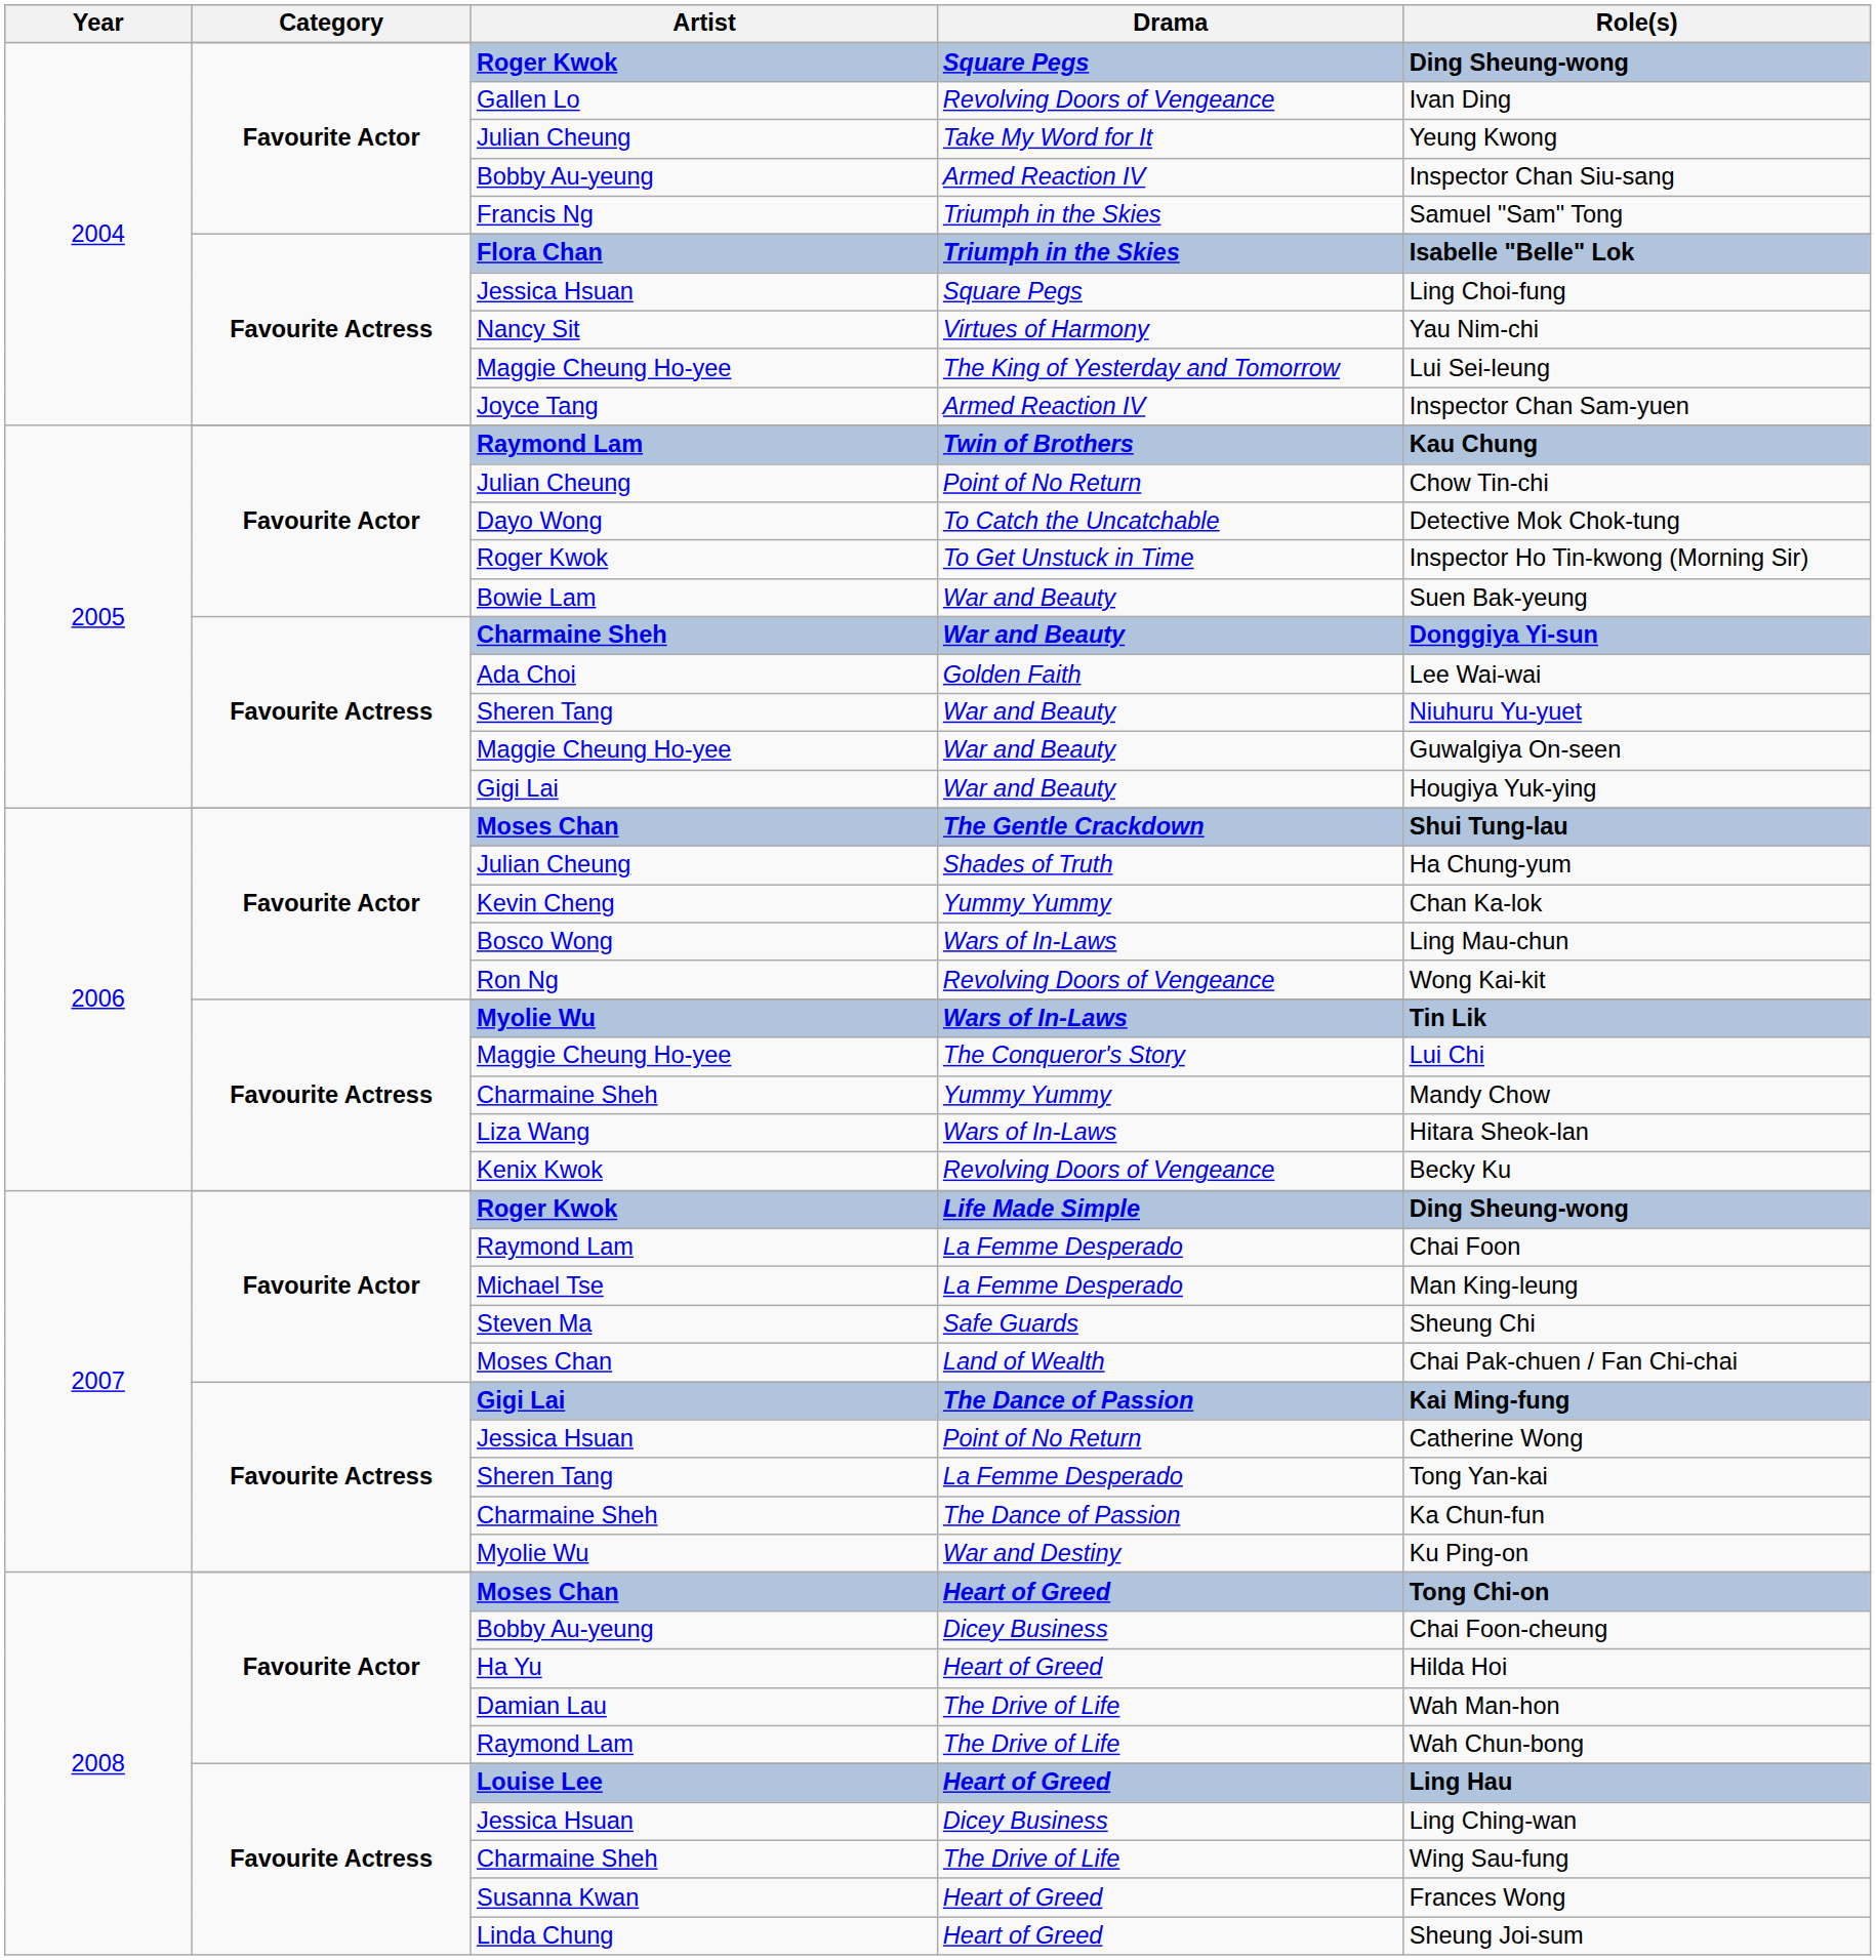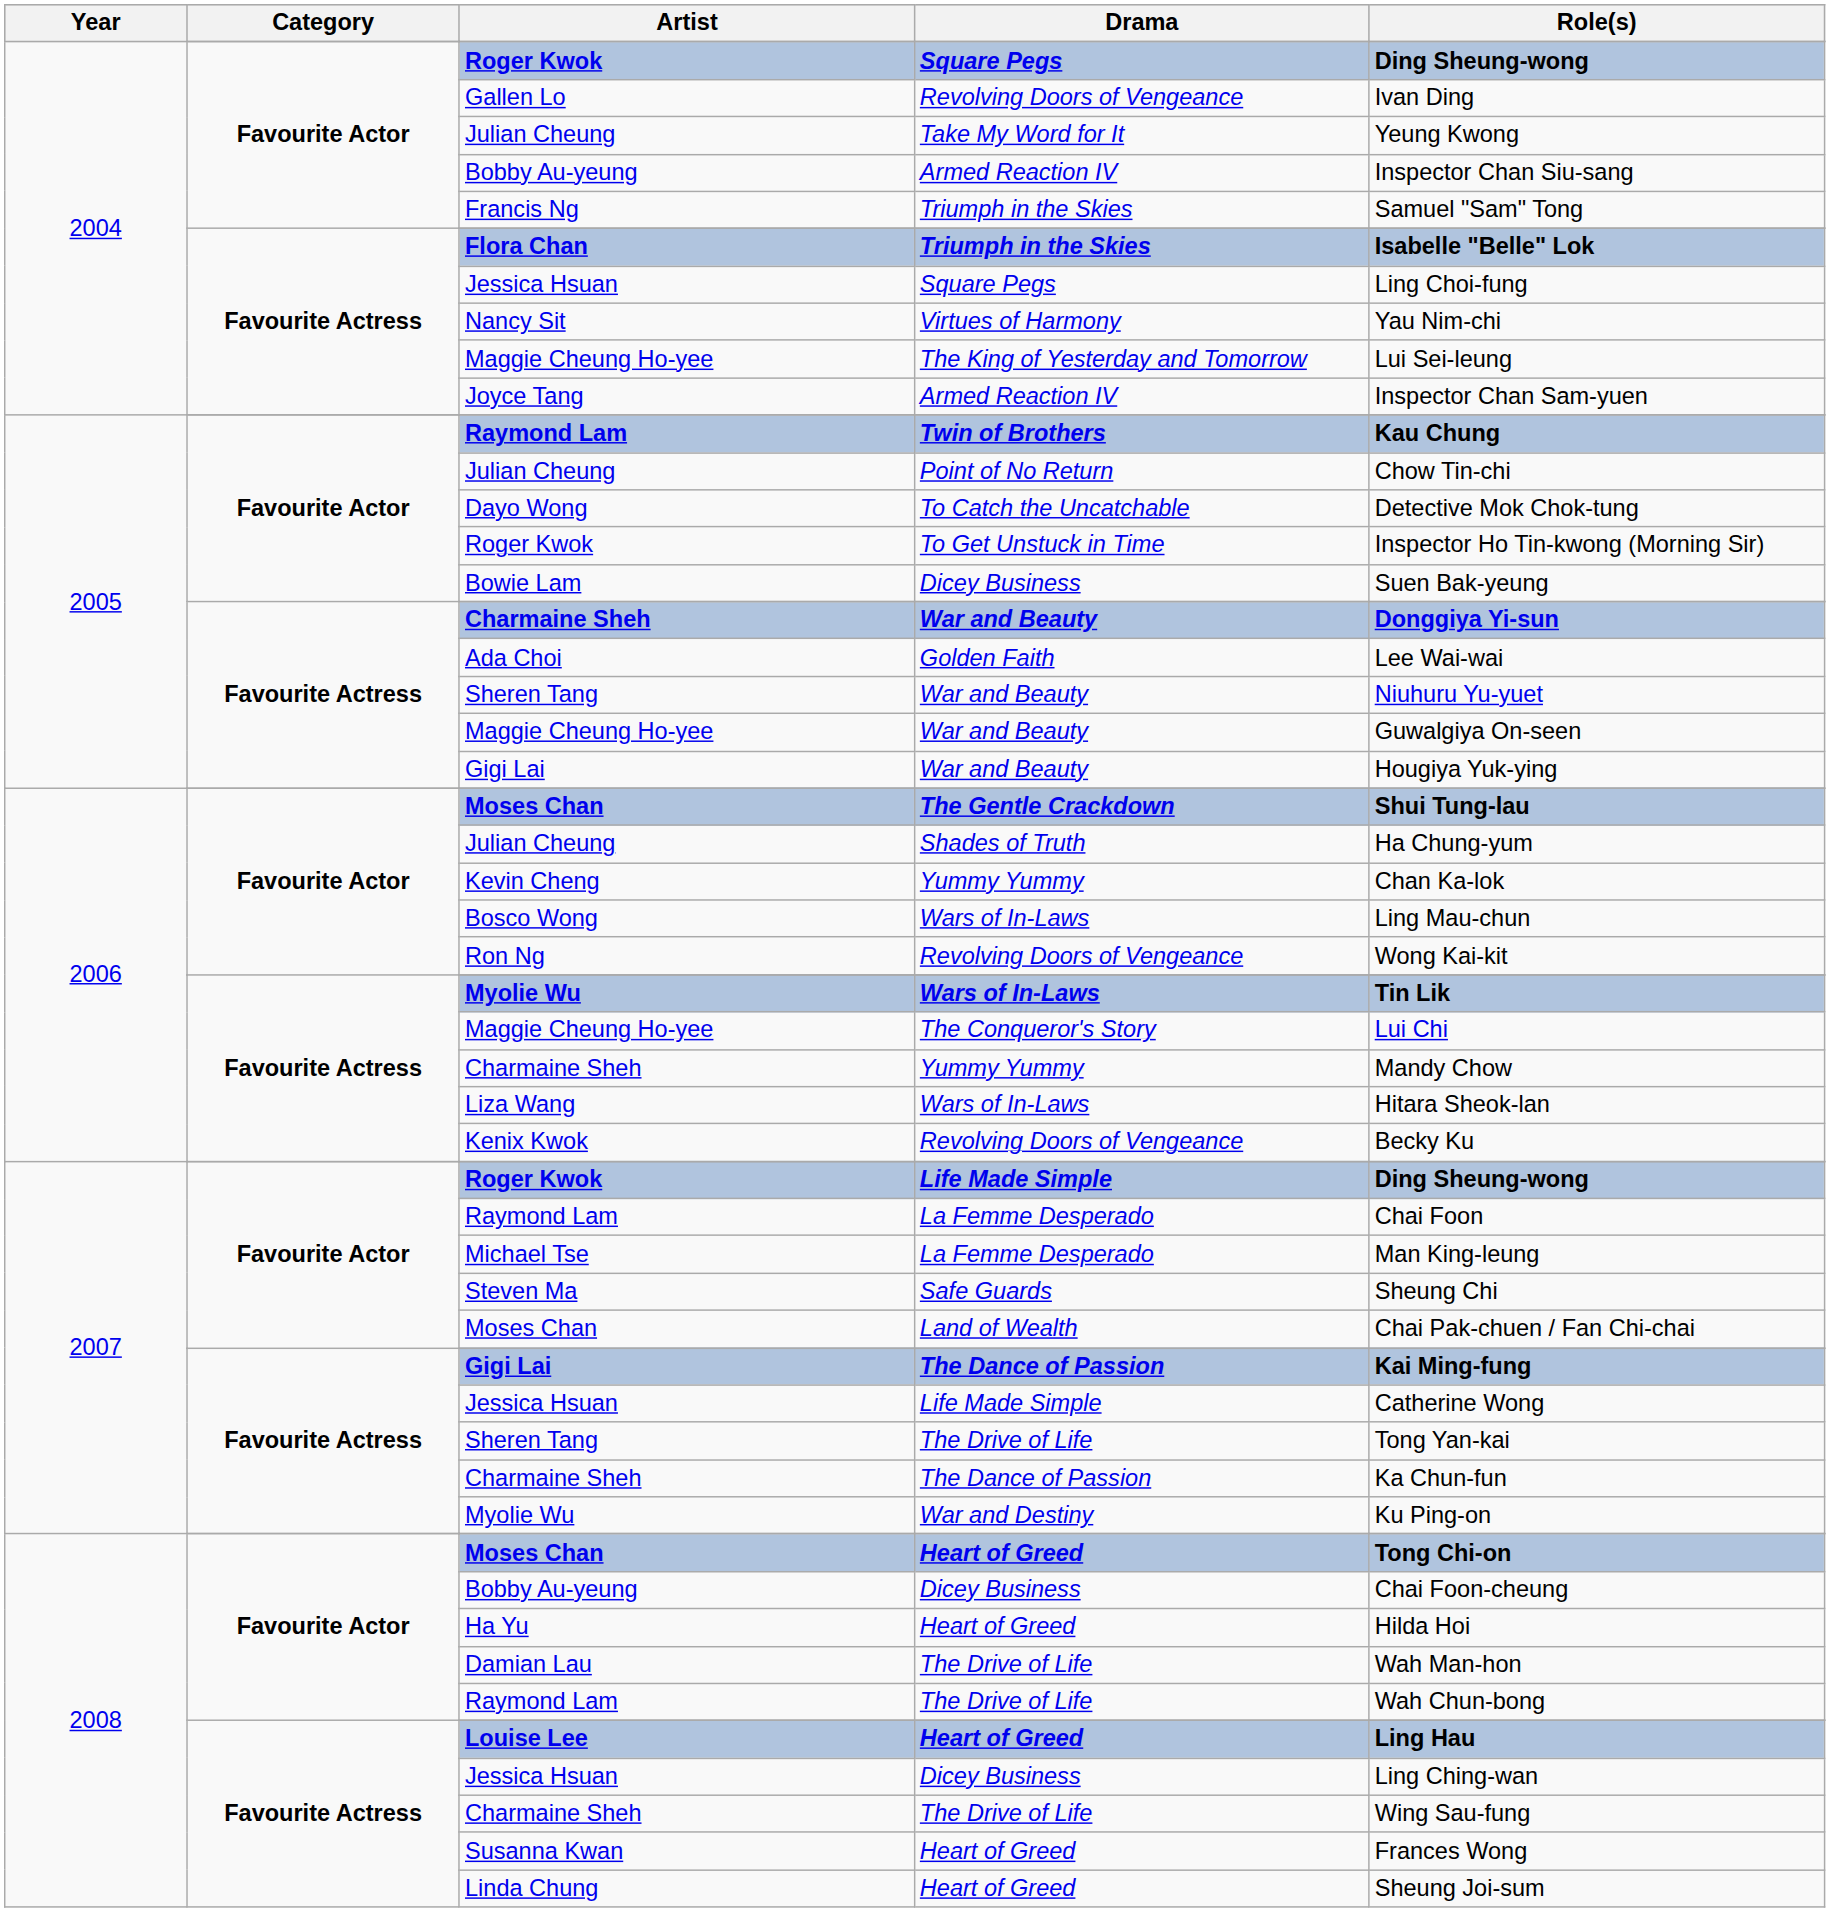 <table class="wikitable" style="width:98%;">
 <tr style="background:#bebebe;">
 <th style="width:10%;">Year</th>
 <th style="width:15%;">Category</th>
 <th style="width:25%;">Artist</th>
 <th style="width:25%;">Drama</th>
 <th style="width:25%;">Role(s)</th>
 </tr>
 <tr>
 <td rowspan=13 style="text-align:center"><a href='#'>2004</a></td>
 </tr>
 <tr>
 <td rowspan=6 style="text-align:center"><strong>Favourite Actor</strong></td>
 </tr>
 <tr style="background:#B0C4DE;">
 <td><strong><a href='#'>Roger Kwok</a></strong> </td>
 <td><strong><em><a href='#'>Square Pegs</a></em></strong></td>
 <td><strong>Ding Sheung-wong</strong></td>
 </tr>
 <tr>
 <td><a href='#'>Gallen Lo</a></td>
 <td><em><a href='#'>Revolving Doors of Vengeance</a></em></td>
 <td>Ivan Ding</td>
 </tr>
 <tr>
 <td><a href='#'>Julian Cheung</a></td>
 <td><em><a href='#'>Take My Word for It</a></em></td>
 <td>Yeung Kwong</td>
 </tr>
 <tr>
 <td><a href='#'>Bobby Au-yeung</a></td>
 <td><em><a href='#'>Armed Reaction IV</a></em></td>
 <td>Inspector Chan Siu-sang</td>
 </tr>
 <tr>
 <td><a href='#'>Francis Ng</a></td>
 <td><em><a href='#'>Triumph in the Skies</a></em></td>
 <td>Samuel "Sam" Tong</td>
 </tr>
 <tr>
 <td rowspan=6 style="text-align:center"><strong>Favourite Actress</strong></td>
 </tr>
 <tr style="background:#B0C4DE;">
 <td><strong><a href='#'>Flora Chan</a></strong></td>
 <td><strong><em><a href='#'>Triumph in the Skies</a></em></strong></td>
 <td><strong>Isabelle "Belle" Lok</strong></td>
 </tr>
 <tr>
 <td><a href='#'>Jessica Hsuan</a></td>
 <td><em><a href='#'>Square Pegs</a></em></td>
 <td>Ling Choi-fung</td>
 </tr>
 <tr>
 <td><a href='#'>Nancy Sit</a></td>
 <td><em><a href='#'>Virtues of Harmony</a></em></td>
 <td>Yau Nim-chi</td>
 </tr>
 <tr>
 <td><a href='#'>Maggie Cheung Ho-yee</a> </td>
 <td><em><a href='#'>The King of Yesterday and Tomorrow</a></em></td>
 <td>Lui Sei-leung</td>
 </tr>
 <tr>
 <td><a href='#'>Joyce Tang</a></td>
 <td><em><a href='#'>Armed Reaction IV</a></em></td>
 <td>Inspector Chan Sam-yuen</td>
 </tr>
 <tr>
 <td rowspan=13 style="text-align:center"><a href='#'>2005</a></td>
 </tr>
 <tr>
 <td rowspan=6 style="text-align:center"><strong>Favourite Actor</strong></td>
 </tr>
 <tr style="background:#B0C4DE;">
 <td><strong><a href='#'>Raymond Lam</a></strong></td>
 <td><strong><em><a href='#'>Twin of Brothers</a></em></strong></td>
 <td><strong>Kau Chung</strong></td>
 </tr>
 <tr>
 <td><a href='#'>Julian Cheung</a></td>
 <td><em><a href='#'>Point of No Return</a></em></td>
 <td>Chow Tin-chi</td>
 </tr>
 <tr>
 <td><a href='#'>Dayo Wong</a></td>
 <td><em><a href='#'>To Catch the Uncatchable</a></em></td>
 <td>Detective Mok Chok-tung</td>
 </tr>
 <tr>
 <td><a href='#'>Roger Kwok</a></td>
 <td><em><a href='#'>To Get Unstuck in Time</a></em></td>
 <td>Inspector Ho Tin-kwong (Morning Sir)</td>
 </tr>
 <tr>
 <td><a href='#'>Bowie Lam</a> </td>
-<td><em><a href='#'>War and Beauty</a></em></td>
+<td><em><a href='#'>Dicey Business</a></em></td>
 <td>Suen Bak-yeung</td>
 </tr>
 <tr>
 <td rowspan=6 style="text-align:center"><strong>Favourite Actress</strong></td>
 </tr>
 <tr style="background:#B0C4DE;">
 <td><strong><a href='#'>Charmaine Sheh</a></strong></td>
 <td><strong><em><a href='#'>War and Beauty</a></em></strong></td>
 <td><strong><a href='#'>Donggiya Yi-sun</a></strong></td>
 </tr>
 <tr>
 <td><a href='#'>Ada Choi</a></td>
 <td><em><a href='#'>Golden Faith</a></em></td>
 <td>Lee Wai-wai</td>
 </tr>
 <tr>
 <td><a href='#'>Sheren Tang</a> </td>
 <td><em><a href='#'>War and Beauty</a></em></td>
 <td><a href='#'>Niuhuru Yu-yuet</a></td>
 </tr>
 <tr>
 <td><a href='#'>Maggie Cheung Ho-yee</a></td>
 <td><em><a href='#'>War and Beauty</a></em></td>
 <td>Guwalgiya On-seen</td>
 </tr>
 <tr>
 <td><a href='#'>Gigi Lai</a> </td>
 <td><em><a href='#'>War and Beauty</a></em></td>
 <td>Hougiya Yuk-ying</td>
 </tr>
 <tr>
 <td rowspan=13 style="text-align:center"><a href='#'>2006</a></td>
 </tr>
 <tr>
 <td rowspan=6 style="text-align:center"><strong>Favourite Actor</strong></td>
 </tr>
 <tr style="background:#B0C4DE;">
 <td><strong><a href='#'>Moses Chan</a></strong></td>
 <td><strong><em><a href='#'>The Gentle Crackdown</a></em></strong></td>
 <td><strong>Shui Tung-lau</strong></td>
 </tr>
 <tr>
 <td><a href='#'>Julian Cheung</a></td>
 <td><em><a href='#'>Shades of Truth</a></em></td>
 <td>Ha Chung-yum</td>
 </tr>
 <tr>
 <td><a href='#'>Kevin Cheng</a></td>
 <td><em><a href='#'>Yummy Yummy</a></em></td>
 <td>Chan Ka-lok</td>
 </tr>
 <tr>
 <td><a href='#'>Bosco Wong</a></td>
 <td><em><a href='#'>Wars of In-Laws</a></em></td>
 <td>Ling Mau-chun</td>
 </tr>
 <tr>
 <td><a href='#'>Ron Ng</a></td>
 <td><em><a href='#'>Revolving Doors of Vengeance</a></em></td>
 <td>Wong Kai-kit</td>
 </tr>
 <tr>
 <td rowspan=6 style="text-align:center"><strong>Favourite Actress</strong></td>
 </tr>
 <tr style="background:#B0C4DE;">
 <td><strong><a href='#'>Myolie Wu</a></strong></td>
 <td><strong><em><a href='#'>Wars of In-Laws</a></em></strong></td>
 <td><strong>Tin Lik</strong></td>
 </tr>
 <tr>
 <td><a href='#'>Maggie Cheung Ho-yee</a></td>
 <td><em><a href='#'>The Conqueror's Story</a></em></td>
 <td><a href='#'>Lui Chi</a></td>
 </tr>
 <tr>
 <td><a href='#'>Charmaine Sheh</a></td>
 <td><em><a href='#'>Yummy Yummy</a></em></td>
 <td>Mandy Chow</td>
 </tr>
 <tr>
 <td><a href='#'>Liza Wang</a> </td>
 <td><em><a href='#'>Wars of In-Laws</a></em></td>
 <td>Hitara Sheok-lan</td>
 </tr>
 <tr>
 <td><a href='#'>Kenix Kwok</a></td>
 <td><em><a href='#'>Revolving Doors of Vengeance</a></em></td>
 <td>Becky Ku</td>
 </tr>
 <tr>
 <td rowspan=13 style="text-align:center"><a href='#'>2007</a></td>
 </tr>
 <tr>
 <td rowspan=6 style="text-align:center"><strong>Favourite Actor</strong></td>
 </tr>
 <tr style="background:#B0C4DE;">
 <td><strong><a href='#'>Roger Kwok</a></strong> </td>
 <td><strong><em><a href='#'>Life Made Simple</a></em></strong></td>
 <td><strong>Ding Sheung-wong</strong></td>
 </tr>
 <tr>
 <td><a href='#'>Raymond Lam</a></td>
 <td><em><a href='#'>La Femme Desperado</a></em></td>
 <td>Chai Foon</td>
 </tr>
 <tr>
 <td><a href='#'>Michael Tse</a></td>
 <td><em><a href='#'>La Femme Desperado</a></em></td>
 <td>Man King-leung</td>
 </tr>
 <tr>
 <td><a href='#'>Steven Ma</a></td>
 <td><em><a href='#'>Safe Guards</a></em></td>
 <td>Sheung Chi</td>
 </tr>
 <tr>
 <td><a href='#'>Moses Chan</a></td>
 <td><em><a href='#'>Land of Wealth</a></em></td>
 <td>Chai Pak-chuen / Fan Chi-chai</td>
 </tr>
 <tr>
 <td rowspan=6 style="text-align:center"><strong>Favourite Actress</strong></td>
 </tr>
 <tr style="background:#B0C4DE;">
 <td><strong><a href='#'>Gigi Lai</a></strong></td>
 <td><strong><em><a href='#'>The Dance of Passion</a></em></strong></td>
 <td><strong>Kai Ming-fung</strong></td>
 </tr>
 <tr>
 <td><a href='#'>Jessica Hsuan</a></td>
-<td><em><a href='#'>Point of No Return</a></em></td>
+<td><em><a href='#'>Life Made Simple</a></em></td>
 <td>Catherine Wong</td>
 </tr>
 <tr>
 <td><a href='#'>Sheren Tang</a></td>
-<td><em><a href='#'>La Femme Desperado</a></em></td>
+<td><em><a href='#'>The Drive of Life</a></em></td>
 <td>Tong Yan-kai</td>
 </tr>
 <tr>
 <td><a href='#'>Charmaine Sheh</a></td>
 <td><em><a href='#'>The Dance of Passion</a></em></td>
 <td>Ka Chun-fun</td>
 </tr>
 <tr>
 <td><a href='#'>Myolie Wu</a></td>
 <td><em><a href='#'>War and Destiny</a></em></td>
 <td>Ku Ping-on</td>
 </tr>
 <tr>
 <td rowspan=13 style="text-align:center"><a href='#'>2008</a></td>
 </tr>
 <tr>
 <td rowspan=6 style="text-align:center"><strong>Favourite Actor</strong></td>
 </tr>
 <tr style="background:#B0C4DE;">
 <td><strong><a href='#'>Moses Chan</a></strong> </td>
 <td><strong><em><a href='#'>Heart of Greed</a></em></strong></td>
 <td><strong>Tong Chi-on</strong></td>
 </tr>
 <tr>
 <td><a href='#'>Bobby Au-yeung</a></td>
 <td><em><a href='#'>Dicey Business</a></em></td>
 <td>Chai Foon-cheung</td>
 </tr>
 <tr>
 <td><a href='#'>Ha Yu</a></td>
 <td><em><a href='#'>Heart of Greed</a></em></td>
 <td>Hilda Hoi</td>
 </tr>
 <tr>
 <td><a href='#'>Damian Lau</a></td>
 <td><em><a href='#'>The Drive of Life</a></em></td>
 <td>Wah Man-hon</td>
 </tr>
 <tr>
 <td><a href='#'>Raymond Lam</a></td>
 <td><em><a href='#'>The Drive of Life</a></em></td>
 <td>Wah Chun-bong</td>
 </tr>
 <tr>
 <td rowspan=6 style="text-align:center"><strong>Favourite Actress</strong></td>
 </tr>
 <tr style="background:#B0C4DE;">
 <td><strong><a href='#'>Louise Lee</a></strong> </td>
 <td><strong><em><a href='#'>Heart of Greed</a></em></strong></td>
 <td><strong>Ling Hau</strong></td>
 </tr>
 <tr>
 <td><a href='#'>Jessica Hsuan</a></td>
 <td><em><a href='#'>Dicey Business</a></em></td>
 <td>Ling Ching-wan</td>
 </tr>
 <tr>
 <td><a href='#'>Charmaine Sheh</a></td>
 <td><em><a href='#'>The Drive of Life</a></em></td>
 <td>Wing Sau-fung</td>
 </tr>
 <tr>
 <td><a href='#'>Susanna Kwan</a></td>
 <td><em><a href='#'>Heart of Greed</a></em></td>
 <td>Frances Wong</td>
 </tr>
 <tr>
 <td><a href='#'>Linda Chung</a></td>
 <td><em><a href='#'>Heart of Greed</a></em></td>
 <td>Sheung Joi-sum</td>
 </tr>
 </table>
